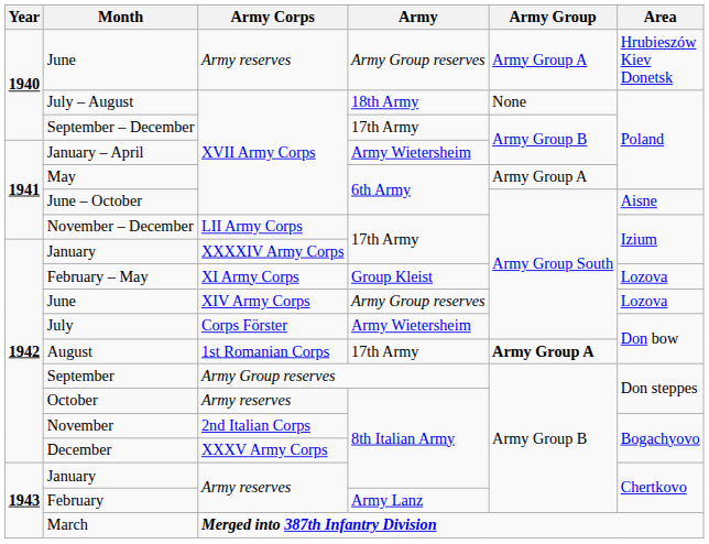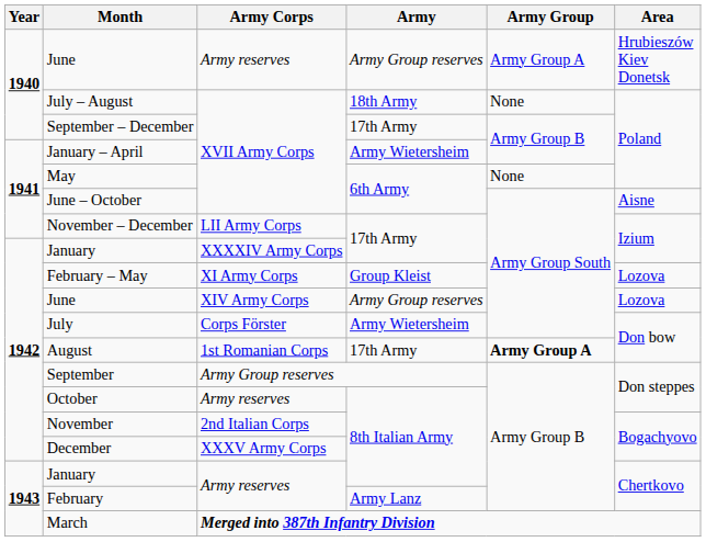 <table class="wikitable">
 <tr>
 <th>Year</th>
 <th>Month</th>
 <th>Army Corps</th>
 <th>Army</th>
 <th>Army Group</th>
 <th>Area</th>
 </tr>
 <tr>
 <td rowspan="3"><strong><u>1940</u></strong></td>
 <td>June</td>
 <td><em>Army reserves</em></td>
 <td><em>Army Group reserves</em></td>
 <td><a href='#'>Army Group A</a></td>
 <td><a href='#'>Hrubieszów</a><br><a href='#'>Kiev</a><br><a href='#'>Donetsk</a></td>
 </tr>
 <tr>
 <td>July – August</td>
 <td rowspan="5"><a href='#'>XVII Army Corps</a></td>
 <td><a href='#'>18th Army</a></td>
 <td>None</td>
 <td rowspan="4"><a href='#'>Poland</a></td>
 </tr>
 <tr>
 <td>September – December</td>
 <td>17th Army</td>
 <td rowspan="2"><a href='#'>Army Group B</a></td>
 </tr>
 <tr>
 <td rowspan="4"><strong><u>1941</u></strong></td>
 <td>January – April</td>
 <td><a href='#'>Army Wietersheim</a></td>
 </tr>
 <tr>
 <td>May</td>
 <td rowspan="2"><a href='#'>6th Army</a></td>
-<td>Army Group A</td>
+<td>None</td>
 </tr>
 <tr>
 <td>June – October</td>
 <td rowspan="6"><a href='#'>Army Group South</a></td>
 <td><a href='#'>Aisne</a></td>
 </tr>
 <tr>
 <td>November – December</td>
 <td><a href='#'>LII Army Corps</a></td>
 <td rowspan="2">17th Army</td>
 <td rowspan="2"><a href='#'>Izium</a></td>
 </tr>
 <tr>
 <td rowspan="9"><strong><u>1942</u></strong></td>
 <td>January</td>
 <td><a href='#'>XXXXIV Army Corps</a></td>
 </tr>
 <tr>
 <td>February – May</td>
 <td><a href='#'>XI Army Corps</a></td>
 <td><a href='#'>Group Kleist</a></td>
 <td><a href='#'>Lozova</a></td>
 </tr>
 <tr>
 <td>June</td>
 <td><a href='#'>XIV Army Corps</a></td>
 <td><em>Army Group reserves</em></td>
 <td><a href='#'>Lozova</a></td>
 </tr>
 <tr>
 <td>July</td>
 <td><a href='#'>Corps Förster</a></td>
 <td><a href='#'>Army Wietersheim</a></td>
 <td rowspan="2"><a href='#'>Don</a> bow</td>
 </tr>
 <tr>
 <td>August</td>
 <td><a href='#'>1st Romanian Corps</a></td>
 <td>17th Army</td>
 <td><strong>Army Group A</strong></td>
 </tr>
 <tr>
 <td>September</td>
 <td colspan="2"><em>Army Group reserves</em></td>
 <td rowspan="6">Army Group B</td>
 <td rowspan="2">Don steppes</td>
 </tr>
 <tr>
 <td>October</td>
 <td><em>Army reserves</em></td>
 <td rowspan="4"><a href='#'>8th Italian Army</a></td>
 </tr>
 <tr>
 <td>November</td>
 <td><a href='#'>2nd Italian Corps</a></td>
 <td rowspan="2"><a href='#'>Bogachyovo</a></td>
 </tr>
 <tr>
 <td>December</td>
 <td><a href='#'>XXXV Army Corps</a></td>
 </tr>
 <tr>
 <td rowspan="3"><strong><u>1943</u></strong></td>
 <td>January</td>
 <td rowspan="2"><em>Army reserves</em></td>
 <td rowspan="2"><a href='#'>Chertkovo</a></td>
 </tr>
 <tr>
 <td>February</td>
 <td><a href='#'>Army Lanz</a></td>
 </tr>
 <tr>
 <td>March</td>
 <td colspan="4"><strong><em>Merged into <a href='#'>387th Infantry Division</a></em></strong></td>
 </tr>
 </table>
